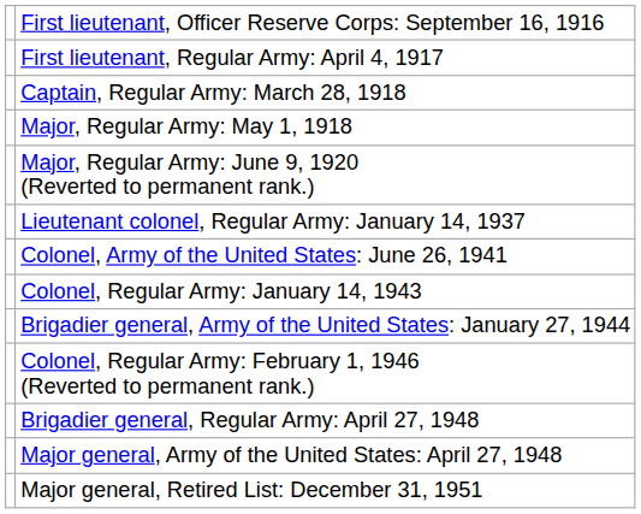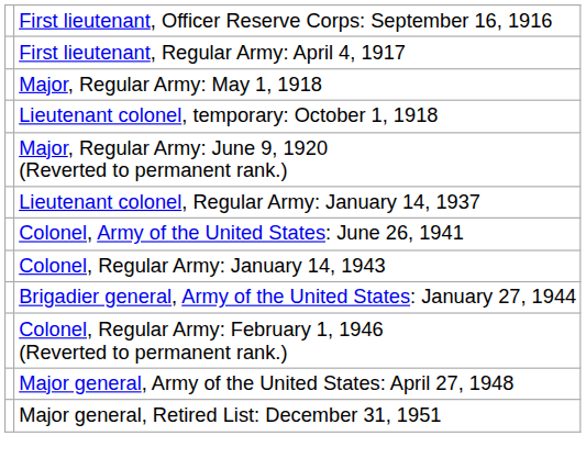 <table class="wikitable" style="background:white">
 <tr>
 <td align="center"></td>
 <td><a href='#'>First lieutenant</a>, Officer Reserve Corps: September 16, 1916</td>
 </tr>
 <tr>
 <td align="center"></td>
 <td><a href='#'>First lieutenant</a>, Regular Army: April 4, 1917</td>
 </tr>
 <tr>
 <td align="center"></td>
-<td><a href='#'>Captain</a>, Regular Army: March 28, 1918</td>
+<td><a href='#'>Major</a>, Regular Army: May 1, 1918</td>
 </tr>
 <tr>
 <td align="center"></td>
-<td><a href='#'>Major</a>, Regular Army: May 1, 1918</td>
+<td><a href='#'>Lieutenant colonel</a>, temporary: October 1, 1918</td>
 </tr>
 <tr>
 <td align="center"></td>
 <td><a href='#'>Major</a>, Regular Army: June 9, 1920<br>(Reverted to permanent rank.)</td>
 </tr>
 <tr>
 <td align="center"></td>
 <td><a href='#'>Lieutenant colonel</a>, Regular Army: January 14, 1937</td>
 </tr>
 <tr>
 <td align="center"></td>
 <td><a href='#'>Colonel</a>, <a href='#'>Army of the United States</a>: June 26, 1941</td>
 </tr>
 <tr>
 <td align="center"></td>
 <td><a href='#'>Colonel</a>, Regular Army: January 14, 1943</td>
 </tr>
 <tr>
 <td align="center"></td>
 <td><a href='#'>Brigadier general</a>, <a href='#'>Army of the United States</a>:  January 27, 1944</td>
 </tr>
 <tr>
 <td align="center"></td>
 <td><a href='#'>Colonel</a>, Regular Army: February 1, 1946  <br>(Reverted to permanent rank.)</td>
 </tr>
 <tr>
 <td align="center"></td>
-<td><a href='#'>Brigadier general</a>, Regular Army:  April 27, 1948</td>
-</tr>
-<tr>
-<td align="center"></td>
 <td><a href='#'>Major general</a>, Army of the United States: April 27, 1948</td>
 </tr>
 <tr>
 <td align="center"></td>
 <td>Major general, Retired List: December 31, 1951</td>
 </tr>
 </table>
